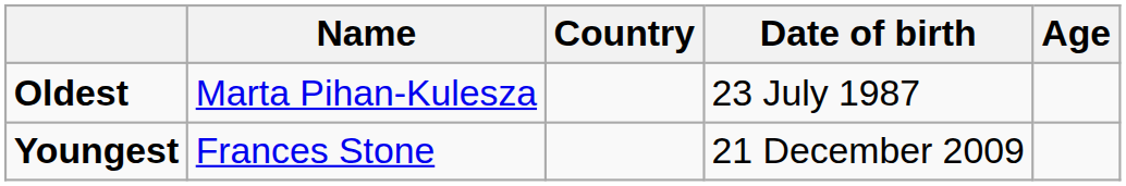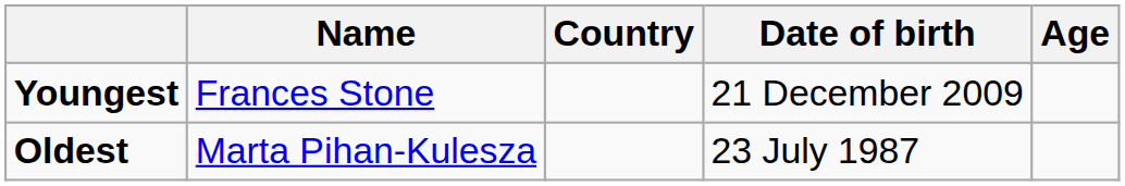 <table class="wikitable">
 <tr>
 <th></th>
 <th><strong>Name</strong></th>
 <th><strong>Country</strong></th>
 <th><strong>Date of birth</strong></th>
 <th><strong>Age</strong></th>
 </tr>
 <tr>
+<td><strong>Youngest</strong></td>
+<td><a href='#'>Frances Stone</a></td>
+<td></td>
+<td>21 December 2009</td>
+<td></td>
+</tr>
+<tr>
 <td><strong>Oldest</strong></td>
 <td><a href='#'>Marta Pihan-Kulesza</a></td>
 <td></td>
 <td>23 July 1987</td>
 <td></td>
 </tr>
-<tr>
-<td><strong>Youngest</strong></td>
-<td><a href='#'>Frances Stone</a></td>
-<td></td>
-<td>21 December 2009</td>
-<td></td>
-</tr>
 </table>
